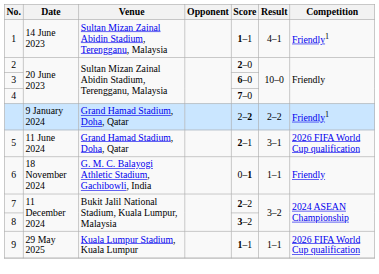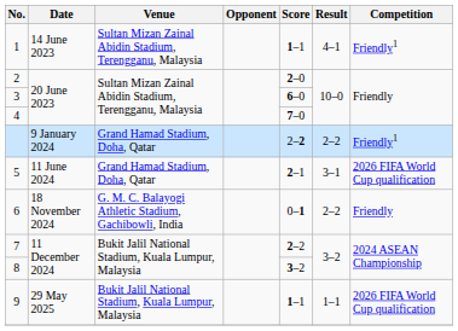 <table class="wikitable sortable">
 <tr>
 <th scope="col">No.</th>
 <th scope="col">Date</th>
 <th scope="col">Venue</th>
 <th scope="col">Opponent</th>
 <th scope="col">Score</th>
 <th scope="col">Result</th>
 <th scope="col">Competition</th>
 </tr>
 <tr>
 <td style="text-align:center">1</td>
 <td>14 June 2023</td>
 <td><a href='#'>Sultan Mizan Zainal Abidin Stadium</a>, <a href='#'>Terengganu</a>, Malaysia</td>
 <td></td>
 <td style="text-align:center"><strong>1</strong>–1</td>
 <td style="text-align:center">4–1</td>
 <td><a href='#'>Friendly</a><sup>1</sup></td>
 </tr>
 <tr>
 <td style="text-align:center">2</td>
 <td rowspan="3">20 June 2023</td>
 <td rowspan="3">Sultan Mizan Zainal Abidin Stadium, Terengganu, Malaysia</td>
 <td rowspan="3"></td>
 <td style="text-align:center"><strong>2</strong>–0</td>
 <td rowspan="3" style="text-align:center">10–0</td>
 <td rowspan="3">Friendly</td>
 </tr>
 <tr>
 <td style="text-align:center">3</td>
 <td style="text-align:center"><strong>6</strong>–0</td>
 </tr>
 <tr>
 <td style="text-align:center">4</td>
 <td style="text-align:center"><strong>7</strong>–0</td>
 </tr>
 <tr style="background-color:#CAE6FF">
 <td style="text-align:center"></td>
 <td>9 January 2024</td>
 <td><a href='#'>Grand Hamad Stadium</a>, <a href='#'>Doha</a>, Qatar</td>
 <td></td>
 <td style="text-align:center">2–<strong>2</strong></td>
 <td style="text-align:center">2–2</td>
 <td><a href='#'>Friendly</a><sup>1</sup></td>
 </tr>
 <tr>
 <td style="text-align:center">5</td>
 <td>11 June 2024</td>
 <td><a href='#'>Grand Hamad Stadium</a>, <a href='#'>Doha</a>, Qatar</td>
 <td></td>
 <td style="text-align:center"><strong>2</strong>–1</td>
 <td style="text-align:center">3–1</td>
 <td><a href='#'>2026 FIFA World Cup qualification</a></td>
 </tr>
 <tr>
 <td style="text-align:center">6</td>
 <td>18 November 2024</td>
 <td><a href='#'>G. M. C. Balayogi Athletic Stadium</a>, <a href='#'>Gachibowli</a>, India</td>
 <td></td>
 <td style="text-align:center">0–<strong>1</strong></td>
-<td style="text-align:center">1–1</td>
+<td style="text-align:center">2–2</td>
 <td><a href='#'>Friendly</a></td>
 </tr>
 <tr>
 <td style="text-align:center">7</td>
 <td rowspan="2">11 December 2024</td>
 <td rowspan="2">Bukit Jalil National Stadium, Kuala Lumpur, Malaysia</td>
 <td rowspan="2"></td>
 <td style="text-align:center"><strong>2</strong>–2</td>
 <td rowspan="2" style="text-align:center">3–2</td>
 <td rowspan="2"><a href='#'>2024 ASEAN Championship</a></td>
 </tr>
 <tr>
 <td style="text-align:center">8</td>
 <td style="text-align:center"><strong>3</strong>–2</td>
 </tr>
 <tr>
 <td style="text-align:center">9</td>
 <td>29 May 2025</td>
-<td><a href='#'>Kuala Lumpur Stadium</a>, Kuala Lumpur</td>
+<td><a href='#'>Bukit Jalil National Stadium</a>, <a href='#'>Kuala Lumpur</a>, Malaysia</td>
 <td></td>
 <td style="text-align:center"><strong>1</strong>–1</td>
 <td style="text-align:center">1–1</td>
 <td><a href='#'>2026 FIFA World Cup qualification</a></td>
 </tr>
 <tr>
 </tr>
 </table>
